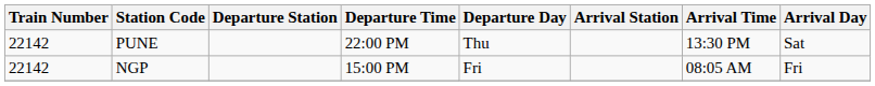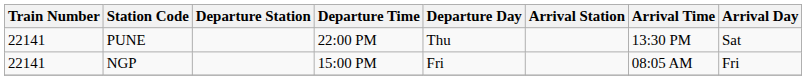 <table class="wikitable">
 <tr>
 <th>Train Number</th>
 <th>Station Code</th>
 <th>Departure Station</th>
 <th>Departure Time</th>
 <th>Departure Day</th>
 <th>Arrival Station</th>
 <th>Arrival Time</th>
 <th>Arrival Day</th>
 </tr>
 <tr>
-<td>22142</td>
+<td>22141</td>
 <td>PUNE</td>
 <td></td>
 <td>22:00 PM</td>
 <td>Thu</td>
 <td></td>
 <td>13:30 PM</td>
 <td>Sat</td>
 </tr>
 <tr>
-<td>22142</td>
+<td>22141</td>
 <td>NGP</td>
 <td></td>
 <td>15:00 PM</td>
 <td>Fri</td>
 <td></td>
 <td>08:05 AM</td>
 <td>Fri</td>
 </tr>
 <tr>
 </tr>
 </table>
